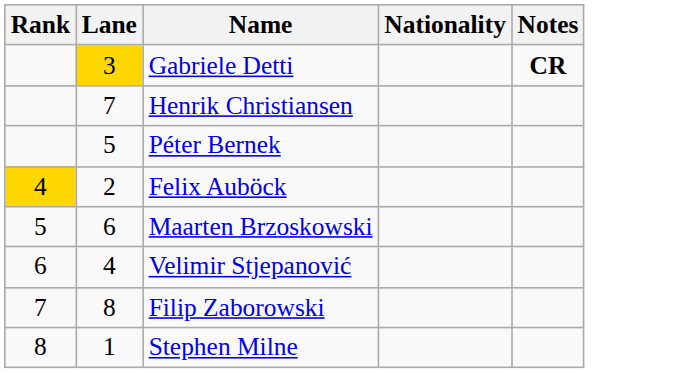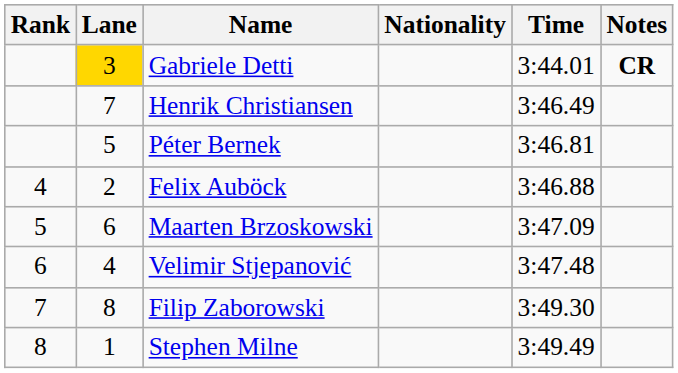 <table class="wikitable sortable" style="text-align:center">
 <tr>
 <th>Rank</th>
 <th>Lane</th>
 <th>Name</th>
 <th>Nationality</th>
+<th>Time</th>
 <th>Notes</th>
 </tr>
 <tr>
 <td></td>
 <td style="background: gold;">3</td>
 <td align=left><a href='#'>Gabriele Detti</a></td>
 <td align=left></td>
+<td>3:44.01</td>
 <td><strong>CR</strong></td>
 </tr>
 <tr>
 <td></td>
 <td>7</td>
 <td align=left><a href='#'>Henrik Christiansen</a></td>
 <td align=left></td>
+<td>3:46.49</td>
 <td></td>
 </tr>
 <tr>
 <td></td>
 <td>5</td>
 <td align=left><a href='#'>Péter Bernek</a></td>
 <td align=left></td>
+<td>3:46.81</td>
 <td></td>
 </tr>
 <tr>
-<td style="background: gold;">4</td>
+<td>4</td>
 <td>2</td>
 <td align=left><a href='#'>Felix Auböck</a></td>
 <td align=left></td>
+<td>3:46.88</td>
 <td></td>
 </tr>
 <tr>
 <td>5</td>
 <td>6</td>
 <td align=left><a href='#'>Maarten Brzoskowski</a></td>
 <td align=left></td>
+<td>3:47.09</td>
 <td></td>
 </tr>
 <tr>
 <td>6</td>
 <td>4</td>
 <td align=left><a href='#'>Velimir Stjepanović</a></td>
 <td align=left></td>
+<td>3:47.48</td>
 <td></td>
 </tr>
 <tr>
 <td>7</td>
 <td>8</td>
 <td align=left><a href='#'>Filip Zaborowski</a></td>
 <td align=left></td>
+<td>3:49.30</td>
 <td></td>
 </tr>
 <tr>
 <td>8</td>
 <td>1</td>
 <td align=left><a href='#'>Stephen Milne</a></td>
 <td align=left></td>
+<td>3:49.49</td>
 <td></td>
 </tr>
 </table>
